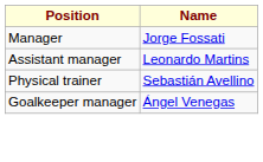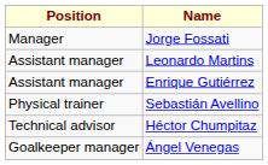 <table class="wikitable">
 <tr>
 <th style="color:#800000; background:#FFFFDA;">Position</th>
 <th style="color:#800000; background:#FFFFDA;">Name</th>
 </tr>
 <tr>
 <td>Manager</td>
 <td> <a href='#'>Jorge Fossati</a></td>
 </tr>
 <tr>
 <td>Assistant manager</td>
 <td> <a href='#'>Leonardo Martins</a></td>
 </tr>
 <tr>
+<td>Assistant manager</td>
+<td> <a href='#'>Enrique Gutiérrez</a></td>
+</tr>
+<tr>
 <td>Physical trainer</td>
 <td> <a href='#'>Sebastián Avellino</a></td>
+</tr>
+<tr>
+<td>Technical advisor</td>
+<td> <a href='#'>Héctor Chumpitaz</a></td>
 </tr>
 <tr>
 <td>Goalkeeper manager</td>
 <td> <a href='#'>Ángel Venegas</a></td>
 </tr>
 </table>
